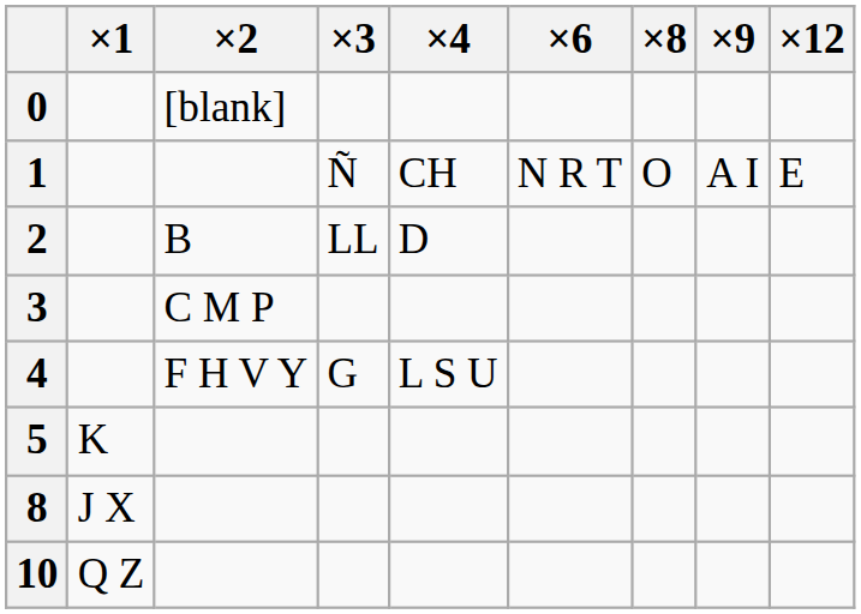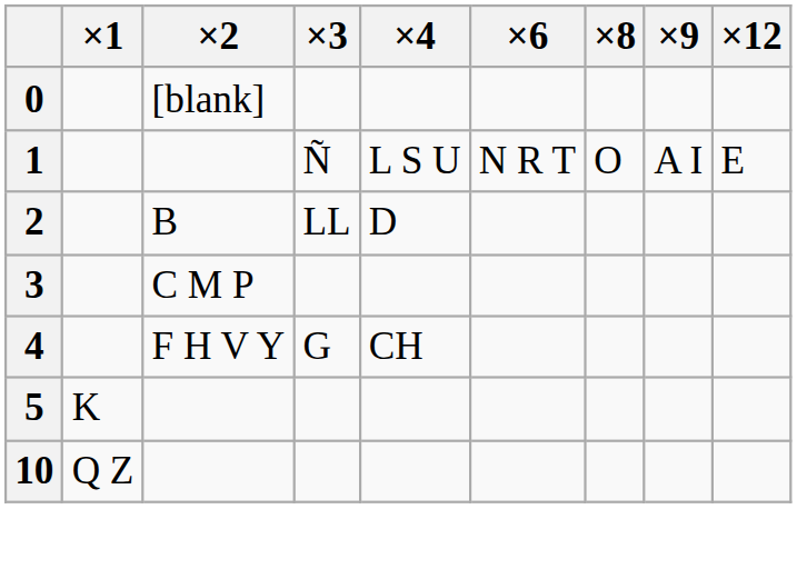 <table class="wikitable floatright">
 <tr>
 <th></th>
 <th>×1</th>
 <th>×2</th>
 <th>×3</th>
 <th>×4</th>
 <th>×6</th>
 <th>×8</th>
 <th>×9</th>
 <th>×12</th>
 </tr>
 <tr>
 <th>0</th>
 <td></td>
 <td>[blank]</td>
 <td></td>
 <td></td>
 <td></td>
 <td></td>
 <td></td>
 <td></td>
 </tr>
 <tr>
 <th>1</th>
 <td></td>
 <td></td>
 <td>Ñ</td>
-<td>CH</td>
+<td>L S U</td>
 <td>N R T</td>
 <td>O</td>
 <td>A I</td>
 <td>E</td>
 </tr>
 <tr>
 <th>2</th>
 <td></td>
 <td>B</td>
 <td>LL</td>
 <td>D</td>
 <td></td>
 <td></td>
 <td></td>
 <td></td>
 </tr>
 <tr>
 <th>3</th>
 <td></td>
 <td>C M P</td>
 <td></td>
 <td></td>
 <td></td>
 <td></td>
 <td></td>
 <td></td>
 </tr>
 <tr>
 <th>4</th>
 <td></td>
 <td>F H V Y</td>
 <td>G</td>
-<td>L S U</td>
+<td>CH</td>
 <td></td>
 <td></td>
 <td></td>
 <td></td>
 </tr>
 <tr>
 <th>5</th>
 <td>K</td>
-<td></td>
-<td></td>
-<td></td>
-<td></td>
-<td></td>
-<td></td>
-<td></td>
-</tr>
-<tr>
-<th>8</th>
-<td>J X</td>
 <td></td>
 <td></td>
 <td></td>
 <td></td>
 <td></td>
 <td></td>
 <td></td>
 </tr>
 <tr>
 <th>10</th>
 <td>Q Z</td>
 <td></td>
 <td></td>
 <td></td>
 <td></td>
 <td></td>
 <td></td>
 <td></td>
 </tr>
 </table>
